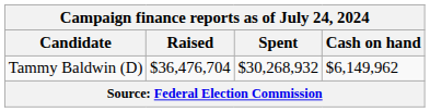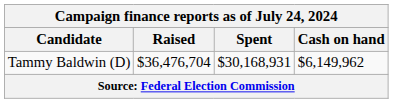 <table class="wikitable sortable">
 <tr>
 <th colspan=4>Campaign finance reports as of July 24, 2024</th>
 </tr>
 <tr style="text-align:center;">
 <th>Candidate</th>
 <th>Raised</th>
 <th>Spent</th>
 <th>Cash on hand</th>
 </tr>
 <tr>
 <td>Tammy Baldwin (D)</td>
 <td>$36,476,704</td>
-<td>$30,268,932</td>
+<td>$30,168,931</td>
 <td>$6,149,962</td>
 </tr>
 <tr>
 <th colspan="4"><small>Source: <a href='#'>Federal Election Commission</a></small></th>
 </tr>
 </table>
